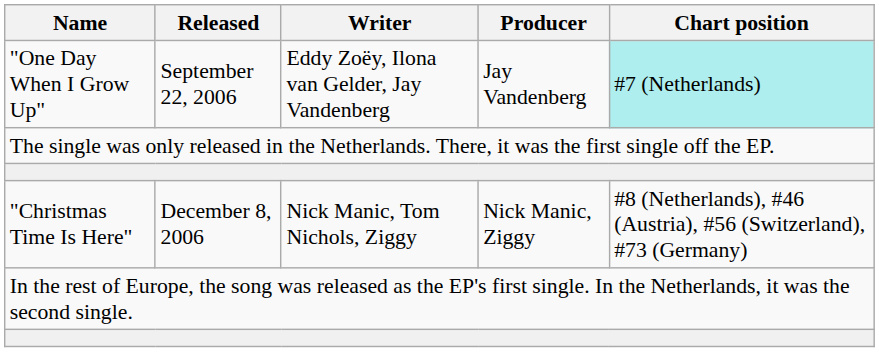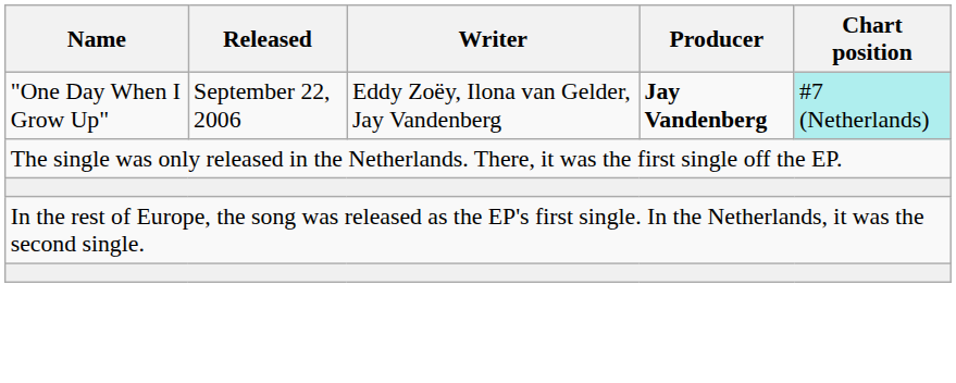 <table class="wikitable" style="font-size:95%">
 <tr>
 <th>Name</th>
 <th>Released</th>
 <th>Writer</th>
 <th>Producer</th>
 <th>Chart position</th>
 </tr>
 <tr>
 <td>"One Day When I Grow Up"</td>
 <td>September 22, 2006</td>
 <td>Eddy Zoëy, Ilona van Gelder, Jay Vandenberg</td>
-<td>Jay Vandenberg</td>
+<td><strong>Jay Vandenberg</strong></td>
 <td style="background: paleturquoise;">#7 (Netherlands)</td>
 </tr>
 <tr>
 <td colspan=5>The single was only released in the Netherlands. There, it was the first single off the EP.</td>
 </tr>
 <tr>
 <td colspan=5 style="background:#F0F0F0; height:5px"></td>
 </tr>
 <tr>
-<td>"Christmas Time Is Here"</td>
-<td>December 8, 2006</td>
-<td>Nick Manic, Tom Nichols, Ziggy</td>
-<td>Nick Manic, Ziggy</td>
-<td>#8 (Netherlands), #46 (Austria), #56 (Switzerland), #73 (Germany)</td>
-</tr>
-<tr>
 <td colspan=5>In the rest of Europe, the song was released as the EP's first single. In the Netherlands, it was the second single.</td>
 </tr>
 <tr>
 <td colspan=5 style="background:#F0F0F0; height:5px"></td>
 </tr>
 </table>
